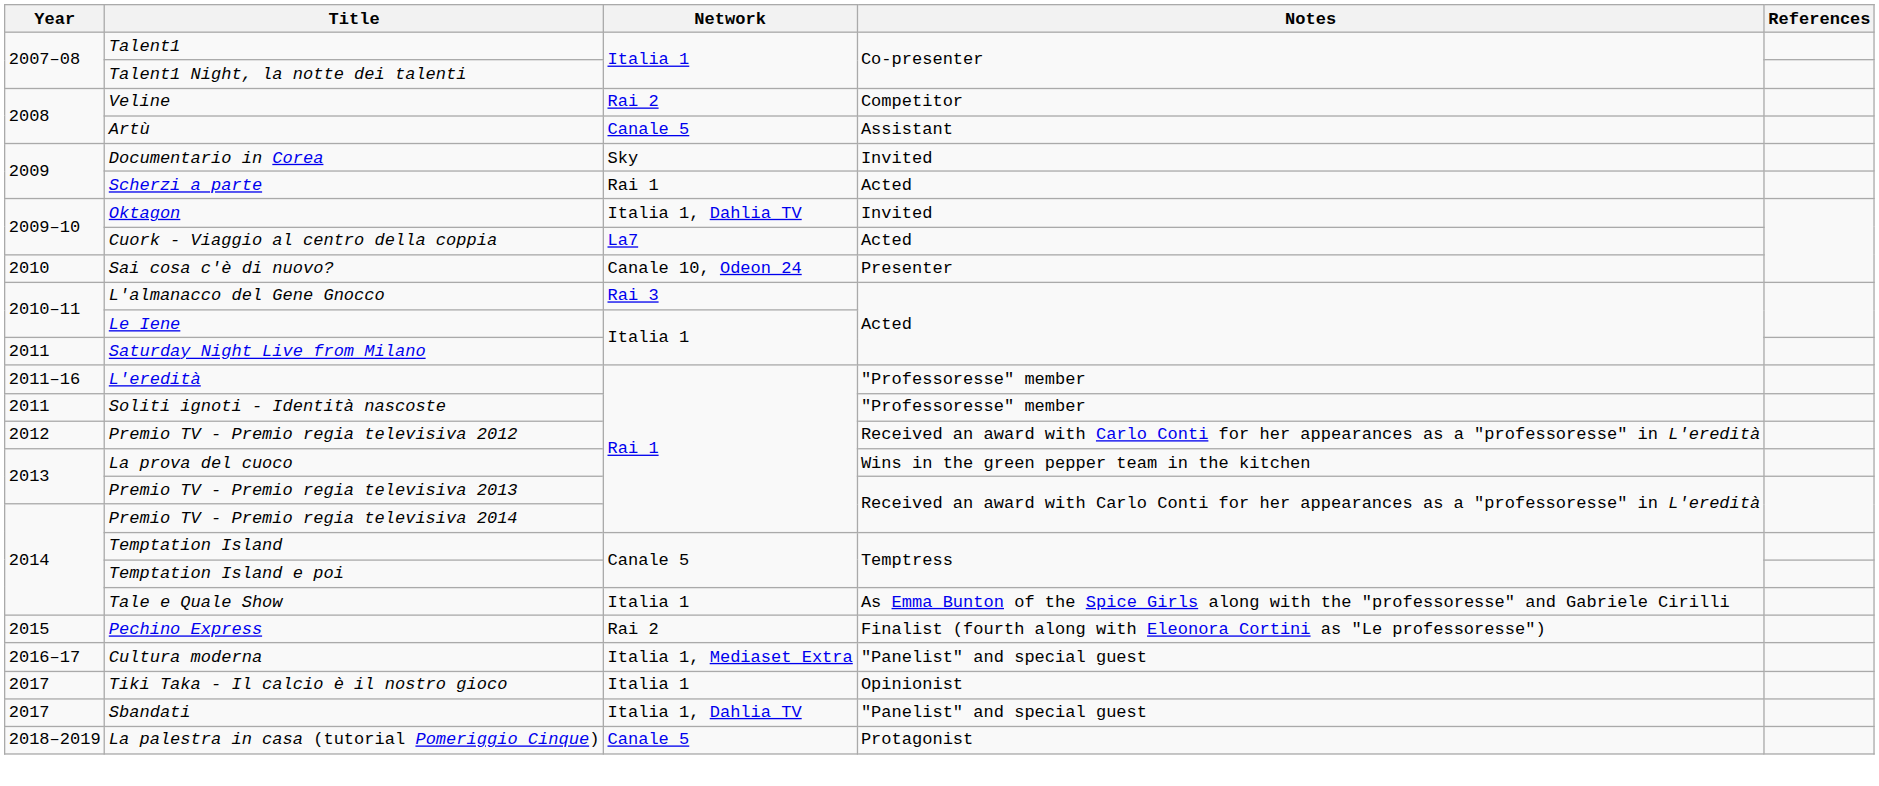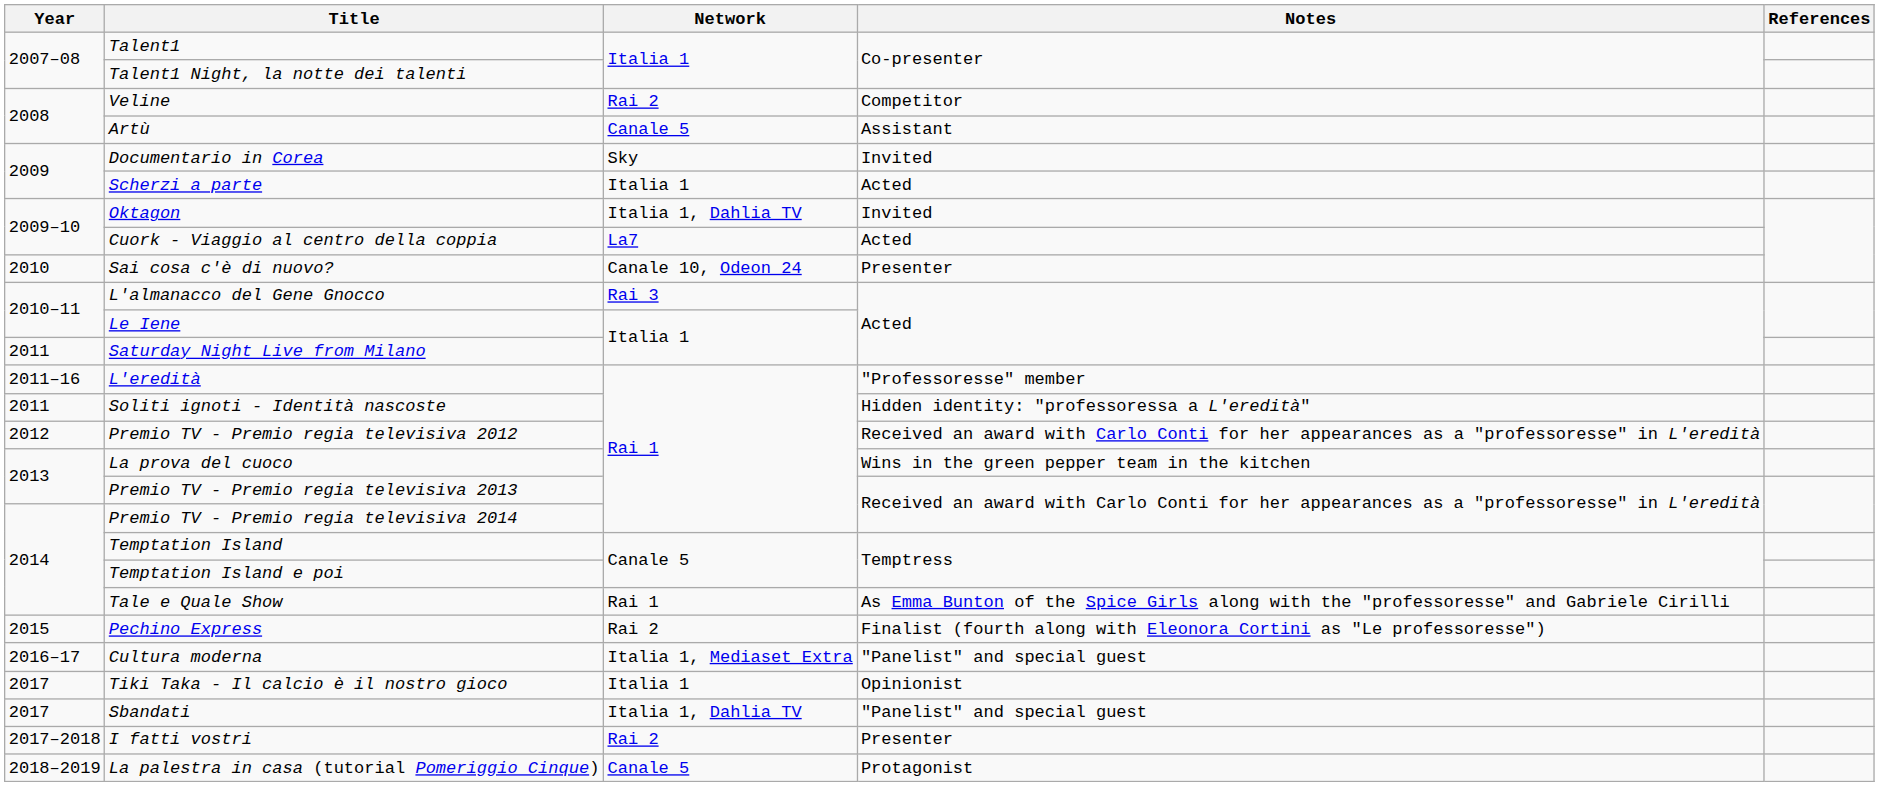 <table class="wikitable">
 <tr>
 <th>Year</th>
 <th>Title</th>
 <th>Network</th>
 <th>Notes</th>
 <th>References</th>
 </tr>
 <tr>
 <td rowspan="2">2007–08</td>
 <td><em>Talent1</em></td>
 <td rowspan="2"><a href='#'>Italia 1</a></td>
 <td rowspan="2">Co-presenter</td>
 <td></td>
 </tr>
 <tr>
 <td><em>Talent1 Night, la notte dei talenti</em></td>
 <td></td>
 </tr>
 <tr>
 <td rowspan="2">2008</td>
 <td><em>Veline</em></td>
 <td><a href='#'>Rai 2</a></td>
 <td>Competitor</td>
 <td></td>
 </tr>
 <tr>
 <td><em>Artù</em></td>
 <td><a href='#'>Canale 5</a></td>
 <td>Assistant</td>
 <td></td>
 </tr>
 <tr>
 <td rowspan="2">2009</td>
 <td><em>Documentario in <a href='#'>Corea</a></em></td>
 <td>Sky</td>
 <td>Invited</td>
 <td></td>
 </tr>
 <tr>
 <td><em><a href='#'>Scherzi a parte</a></em></td>
-<td>Rai 1</td>
+<td>Italia 1</td>
 <td>Acted</td>
 <td></td>
 </tr>
 <tr>
 <td rowspan="2">2009–10</td>
 <td><em><a href='#'>Oktagon</a></em></td>
 <td>Italia 1, <a href='#'>Dahlia TV</a></td>
 <td>Invited</td>
 <td rowspan="3"></td>
 </tr>
 <tr>
 <td><em>Cuork - Viaggio al centro della coppia</em></td>
 <td><a href='#'>La7</a></td>
 <td>Acted</td>
 </tr>
 <tr>
 <td>2010</td>
 <td><em>Sai cosa c'è di nuovo?</em></td>
 <td>Canale 10, <a href='#'>Odeon 24</a></td>
 <td>Presenter</td>
 </tr>
 <tr>
 <td rowspan="2">2010–11</td>
 <td><em>L'almanacco del Gene Gnocco</em></td>
 <td><a href='#'>Rai 3</a></td>
 <td rowspan="3">Acted</td>
 <td rowspan="2"></td>
 </tr>
 <tr>
 <td><em><a href='#'>Le Iene</a></em></td>
 <td rowspan="2">Italia 1</td>
 </tr>
 <tr>
 <td>2011</td>
 <td><em><a href='#'>Saturday Night Live from Milano</a></em></td>
 <td></td>
 </tr>
 <tr>
 <td>2011–16</td>
 <td><em><a href='#'>L'eredità</a></em></td>
 <td rowspan="6"><a href='#'>Rai 1</a></td>
 <td>"Professoresse" member</td>
 <td></td>
 </tr>
 <tr>
 <td>2011</td>
 <td><em>Soliti ignoti - Identità nascoste</em></td>
-<td>"Professoresse" member</td>
+<td>Hidden identity: "professoressa a <em>L'eredità</em>"</td>
 <td></td>
 </tr>
 <tr>
 <td>2012</td>
 <td><em>Premio TV - Premio regia televisiva 2012</em></td>
 <td>Received an award with <a href='#'>Carlo Conti</a> for her appearances as a "professoresse" in <em>L'eredità</em></td>
 <td></td>
 </tr>
 <tr>
 <td rowspan="2">2013</td>
 <td><em>La prova del cuoco</em></td>
 <td>Wins in the green pepper team in the kitchen</td>
 <td></td>
 </tr>
 <tr>
 <td><em>Premio TV - Premio regia televisiva 2013</em></td>
 <td rowspan="2">Received an award with Carlo Conti for her appearances as a "professoresse" in <em>L'eredità</em></td>
 <td rowspan="2"></td>
 </tr>
 <tr>
 <td rowspan="4">2014</td>
 <td><em>Premio TV - Premio regia televisiva 2014</em></td>
 </tr>
 <tr>
 <td><em>Temptation Island</em></td>
 <td rowspan="2">Canale 5</td>
 <td rowspan="2">Temptress</td>
 <td></td>
 </tr>
 <tr>
 <td><em>Temptation Island e poi</em></td>
 <td></td>
 </tr>
 <tr>
 <td><em>Tale e Quale Show</em></td>
-<td>Italia 1</td>
+<td>Rai 1</td>
 <td>As <a href='#'>Emma Bunton</a> of the <a href='#'>Spice Girls</a> along with the "professoresse" and Gabriele Cirilli</td>
 <td></td>
 </tr>
 <tr>
 <td>2015</td>
 <td><em><a href='#'>Pechino Express</a></em></td>
 <td>Rai 2</td>
 <td>Finalist (fourth along with <a href='#'>Eleonora Cortini</a> as "Le professoresse")</td>
 <td></td>
 </tr>
 <tr>
 <td>2016–17</td>
 <td><em>Cultura moderna</em></td>
 <td>Italia 1, <a href='#'>Mediaset Extra</a></td>
 <td>"Panelist" and special guest</td>
 <td></td>
 </tr>
 <tr>
 <td>2017</td>
 <td><em>Tiki Taka - Il calcio è il nostro gioco</em></td>
 <td>Italia 1</td>
 <td>Opinionist</td>
 <td></td>
 </tr>
 <tr>
 <td>2017</td>
 <td><em>Sbandati</em></td>
 <td>Italia 1, <a href='#'>Dahlia TV</a></td>
 <td>"Panelist" and special guest</td>
 <td></td>
 </tr>
 <tr>
+<td>2017–2018</td>
+<td><em>I fatti vostri</em></td>
+<td><a href='#'>Rai 2</a></td>
+<td>Presenter</td>
+<td></td>
+</tr>
+<tr>
 <td>2018–2019</td>
 <td><em>La palestra in casa</em> (tutorial <em><a href='#'>Pomeriggio Cinque</a></em>)</td>
 <td><a href='#'>Canale 5</a></td>
 <td>Protagonist</td>
 </tr>
 </table>
